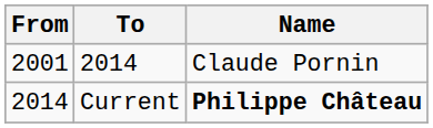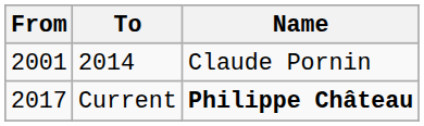 <table class="wikitable">
 <tr>
 <th>From</th>
 <th>To</th>
 <th>Name</th>
 </tr>
 <tr>
 <td>2001</td>
 <td>2014</td>
 <td>Claude Pornin</td>
 </tr>
 <tr>
-<td>2014</td>
+<td>2017</td>
 <td>Current</td>
 <td><strong>Philippe Château</strong></td>
 </tr>
 </table>
